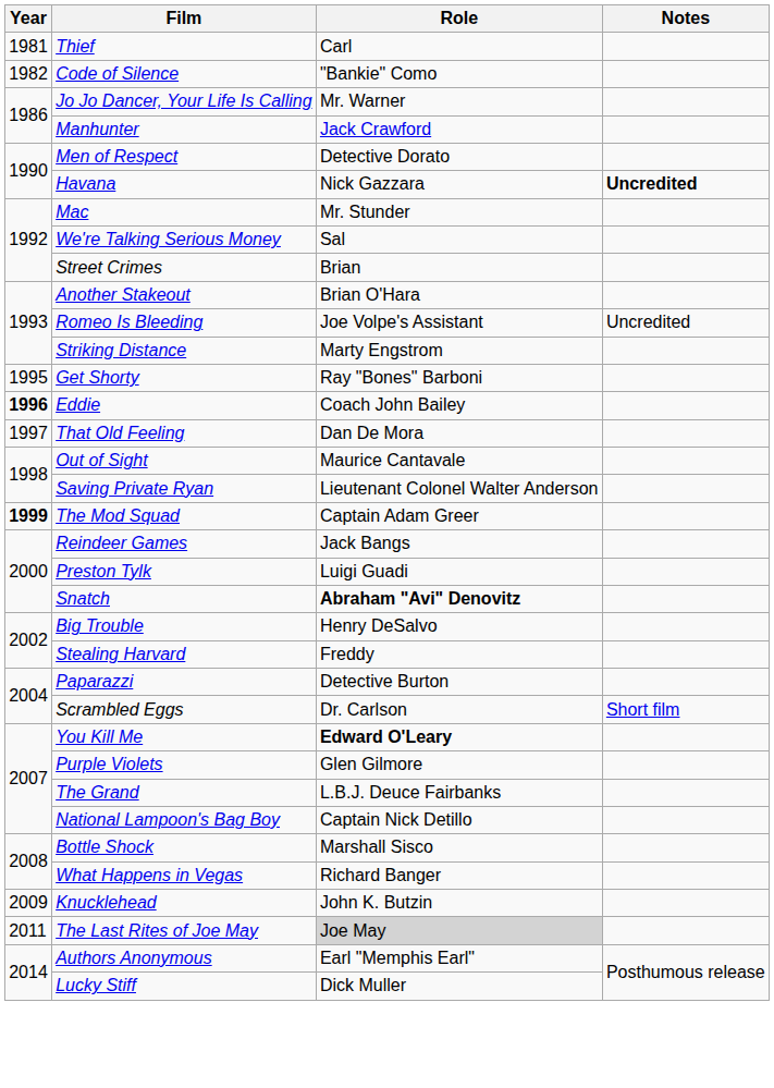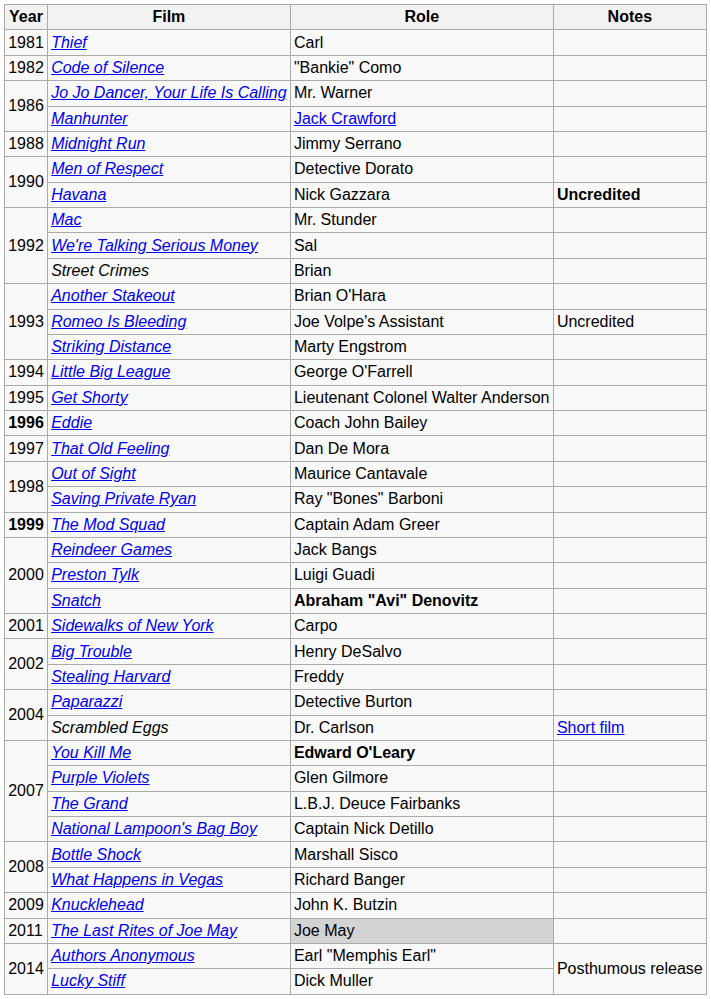 <table class="wikitable sortable">
 <tr>
 <th>Year</th>
 <th>Film</th>
 <th>Role</th>
 <th>Notes</th>
 </tr>
 <tr>
 <td>1981</td>
 <td><em><a href='#'>Thief</a></em></td>
 <td>Carl</td>
 <td></td>
 </tr>
 <tr>
 <td>1982</td>
 <td><em><a href='#'>Code of Silence</a></em></td>
 <td>"Bankie" Como</td>
 <td></td>
 </tr>
 <tr>
 <td rowspan="2">1986</td>
 <td><em><a href='#'>Jo Jo Dancer, Your Life Is Calling</a></em></td>
 <td>Mr. Warner</td>
 <td></td>
 </tr>
 <tr>
 <td><em><a href='#'>Manhunter</a></em></td>
 <td><a href='#'>Jack Crawford</a></td>
+<td></td>
+</tr>
+<tr>
+<td>1988</td>
+<td><em><a href='#'>Midnight Run</a></em></td>
+<td>Jimmy Serrano</td>
 <td></td>
 </tr>
 <tr>
 <td rowspan=2>1990</td>
 <td><em><a href='#'>Men of Respect</a></em></td>
 <td>Detective Dorato</td>
 <td></td>
 </tr>
 <tr>
 <td><em><a href='#'>Havana</a></em></td>
 <td>Nick Gazzara</td>
 <td><strong>Uncredited</strong></td>
 </tr>
 <tr>
 <td rowspan=3>1992</td>
 <td><em><a href='#'>Mac</a></em></td>
 <td>Mr. Stunder</td>
 <td></td>
 </tr>
 <tr>
 <td><em><a href='#'>We're Talking Serious Money</a></em></td>
 <td>Sal</td>
 <td></td>
 </tr>
 <tr>
 <td><em>Street Crimes</em></td>
 <td>Brian</td>
 <td></td>
 </tr>
 <tr>
 <td rowspan=3>1993</td>
 <td><em><a href='#'>Another Stakeout</a></em></td>
 <td>Brian O'Hara</td>
 <td></td>
 </tr>
 <tr>
 <td><em><a href='#'>Romeo Is Bleeding</a></em></td>
 <td>Joe Volpe's Assistant</td>
 <td>Uncredited</td>
 </tr>
 <tr>
 <td><em><a href='#'>Striking Distance</a></em></td>
 <td>Marty Engstrom</td>
 <td></td>
 </tr>
 <tr>
+<td>1994</td>
+<td><em><a href='#'>Little Big League</a></em></td>
+<td>George O'Farrell</td>
+<td></td>
+</tr>
+<tr>
 <td>1995</td>
 <td><em><a href='#'>Get Shorty</a></em></td>
-<td>Ray "Bones" Barboni</td>
+<td>Lieutenant Colonel Walter Anderson</td>
 <td></td>
 </tr>
 <tr>
 <td><strong>1996</strong></td>
 <td><em><a href='#'>Eddie</a></em></td>
 <td>Coach John Bailey</td>
 <td></td>
 </tr>
 <tr>
 <td>1997</td>
 <td><em><a href='#'>That Old Feeling</a></em></td>
 <td>Dan De Mora</td>
 <td></td>
 </tr>
 <tr>
 <td rowspan=2>1998</td>
 <td><em><a href='#'>Out of Sight</a></em></td>
 <td>Maurice Cantavale</td>
 <td></td>
 </tr>
 <tr>
 <td><em><a href='#'>Saving Private Ryan</a></em></td>
-<td>Lieutenant Colonel Walter Anderson</td>
+<td>Ray "Bones" Barboni</td>
 <td></td>
 </tr>
 <tr>
 <td><strong>1999</strong></td>
 <td><em><a href='#'>The Mod Squad</a></em></td>
 <td>Captain Adam Greer</td>
 <td></td>
 </tr>
 <tr>
 <td rowspan=3>2000</td>
 <td><em><a href='#'>Reindeer Games</a></em></td>
 <td>Jack Bangs</td>
 <td></td>
 </tr>
 <tr>
 <td><em><a href='#'>Preston Tylk</a></em></td>
 <td>Luigi Guadi</td>
 <td></td>
 </tr>
 <tr>
 <td><em><a href='#'>Snatch</a></em></td>
 <td><strong>Abraham "Avi" Denovitz</strong></td>
+<td></td>
+</tr>
+<tr>
+<td>2001</td>
+<td><em><a href='#'>Sidewalks of New York</a></em></td>
+<td>Carpo</td>
 <td></td>
 </tr>
 <tr>
 <td rowspan=2>2002</td>
 <td><em><a href='#'>Big Trouble</a></em></td>
 <td>Henry DeSalvo</td>
 <td></td>
 </tr>
 <tr>
 <td><em><a href='#'>Stealing Harvard</a></em></td>
 <td>Freddy</td>
 <td></td>
 </tr>
 <tr>
 <td rowspan=2>2004</td>
 <td><em><a href='#'>Paparazzi</a></em></td>
 <td>Detective Burton</td>
 <td></td>
 </tr>
 <tr>
 <td><em>Scrambled Eggs</em></td>
 <td>Dr. Carlson</td>
 <td><a href='#'>Short film</a></td>
 </tr>
 <tr>
 <td rowspan=4>2007</td>
 <td><em><a href='#'>You Kill Me</a></em></td>
 <td><strong>Edward O'Leary</strong></td>
 <td></td>
 </tr>
 <tr>
 <td><em><a href='#'>Purple Violets</a></em></td>
 <td>Glen Gilmore</td>
 <td></td>
 </tr>
 <tr>
 <td><em><a href='#'>The Grand</a></em></td>
 <td>L.B.J. Deuce Fairbanks</td>
 <td></td>
 </tr>
 <tr>
 <td><em><a href='#'>National Lampoon's Bag Boy</a></em></td>
 <td>Captain Nick Detillo</td>
 <td></td>
 </tr>
 <tr>
 <td rowspan=2>2008</td>
 <td><em><a href='#'>Bottle Shock</a></em></td>
 <td>Marshall Sisco</td>
 <td></td>
 </tr>
 <tr>
 <td><em><a href='#'>What Happens in Vegas</a></em></td>
 <td>Richard Banger</td>
 <td></td>
 </tr>
 <tr>
 <td>2009</td>
 <td><em><a href='#'>Knucklehead</a></em></td>
 <td>John K. Butzin</td>
 <td></td>
 </tr>
 <tr>
 <td>2011</td>
 <td><em><a href='#'>The Last Rites of Joe May</a></em></td>
 <td style="background: lightgrey;">Joe May</td>
 <td></td>
 </tr>
 <tr>
 <td rowspan=2>2014</td>
 <td><em><a href='#'>Authors Anonymous</a></em></td>
 <td>Earl "Memphis Earl"</td>
 <td rowspan=2>Posthumous release</td>
 </tr>
 <tr>
 <td><em><a href='#'>Lucky Stiff</a></em></td>
 <td>Dick Muller</td>
 </tr>
 </table>
